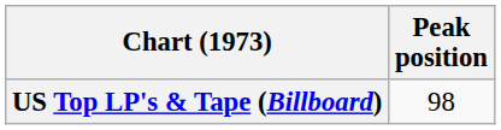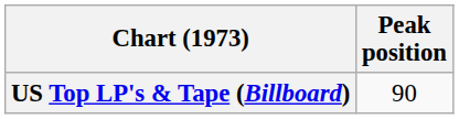 <table class="wikitable plainrowheaders" style="text-align:center;">
 <tr>
 <th>Chart (1973)</th>
 <th>Peak<br>position</th>
 </tr>
 <tr>
 <th scope="row">US <a href='#'>Top LP's & Tape</a> (<em><a href='#'>Billboard</a></em>)</th>
-<td>98</td>
+<td>90</td>
 </tr>
 </table>
